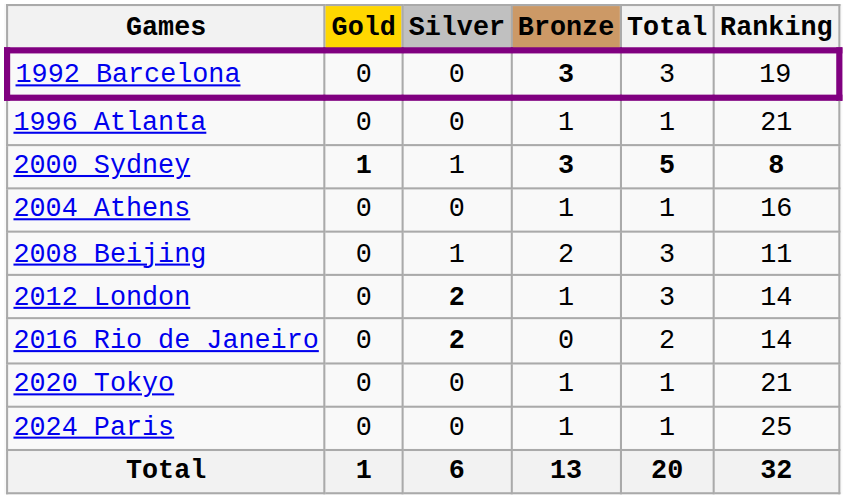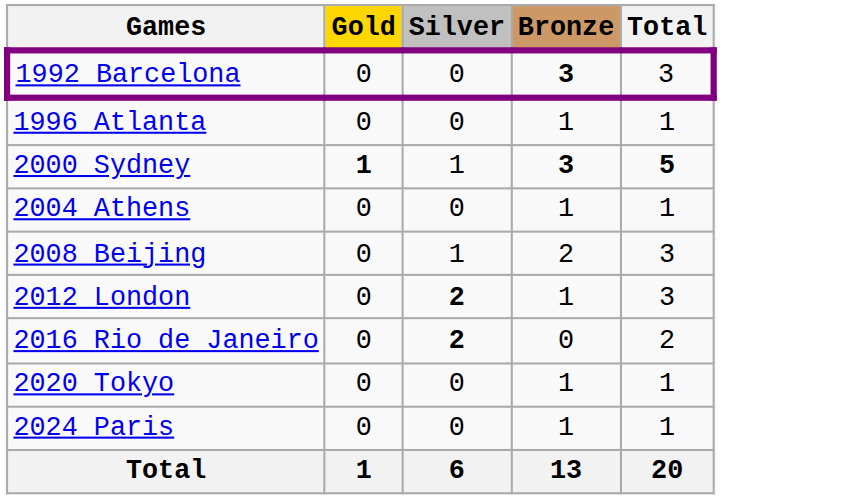 <table class="wikitable sortable" style="text-align:center">
 <tr>
 <th>Games</th>
 <th style="background-color:gold;">Gold</th>
 <th style="background-color:silver;">Silver</th>
 <th style="background-color:#c96;">Bronze</th>
 <th>Total</th>
-<th>Ranking</th>
 </tr>
 <tr align="center" style="border: 3px solid purple">
 <td align="left"> <a href='#'>1992 Barcelona</a></td>
 <td>0</td>
 <td>0</td>
 <td><strong>3</strong></td>
 <td>3</td>
-<td>19</td>
 </tr>
 <tr>
 <td align="left"> <a href='#'>1996 Atlanta</a></td>
 <td>0</td>
 <td>0</td>
 <td>1</td>
 <td>1</td>
-<td>21</td>
 </tr>
 <tr>
 <td align="left"> <a href='#'>2000 Sydney</a></td>
 <td><strong>1</strong></td>
 <td>1</td>
 <td><strong>3</strong></td>
 <td><strong>5</strong></td>
-<td><strong>8</strong></td>
 </tr>
 <tr>
 <td align="left"> <a href='#'>2004 Athens</a></td>
 <td>0</td>
 <td>0</td>
 <td>1</td>
 <td>1</td>
-<td>16</td>
 </tr>
 <tr>
 <td align="left"> <a href='#'>2008 Beijing</a></td>
 <td>0</td>
 <td>1</td>
 <td>2</td>
 <td>3</td>
-<td>11</td>
 </tr>
 <tr>
 <td align="left"> <a href='#'>2012 London</a></td>
 <td>0</td>
 <td><strong>2</strong></td>
 <td>1</td>
 <td>3</td>
-<td>14</td>
 </tr>
 <tr>
 <td align="left"> <a href='#'>2016 Rio de Janeiro</a></td>
 <td>0</td>
 <td><strong>2</strong></td>
 <td>0</td>
 <td>2</td>
-<td>14</td>
 </tr>
 <tr>
 <td align="left"> <a href='#'>2020 Tokyo</a></td>
 <td>0</td>
 <td>0</td>
 <td>1</td>
 <td>1</td>
-<td>21</td>
 </tr>
 <tr>
 <td align="left"> <a href='#'>2024 Paris</a></td>
 <td>0</td>
 <td>0</td>
 <td>1</td>
 <td>1</td>
-<td>25</td>
 </tr>
 <tr>
 <th>Total</th>
 <th>1</th>
 <th>6</th>
 <th>13</th>
 <th>20</th>
-<th>32</th>
 </tr>
 </table>
